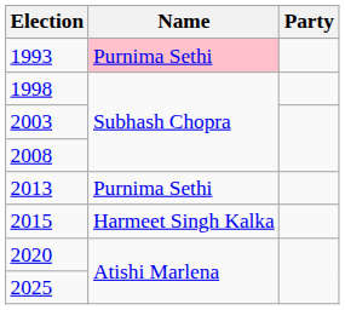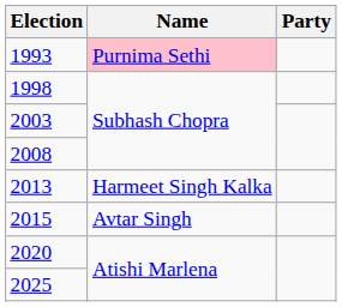 <table class="wikitable sortable">
 <tr>
 <th>Election</th>
 <th>Name</th>
 <th colspan=2>Party</th>
 </tr>
 <tr>
 <td><a href='#'>1993</a></td>
 <td style="background: pink;"><a href='#'>Purnima Sethi</a></td>
 <td></td>
 </tr>
 <tr>
 <td><a href='#'>1998</a></td>
 <td rowspan="3"><a href='#'>Subhash Chopra</a></td>
 <td></td>
 </tr>
 <tr>
 <td><a href='#'>2003</a></td>
 </tr>
 <tr>
 <td><a href='#'>2008</a></td>
 </tr>
 <tr>
 <td><a href='#'>2013</a></td>
-<td><a href='#'>Purnima Sethi</a></td>
+<td><a href='#'>Harmeet Singh Kalka</a></td>
 <td></td>
 </tr>
 <tr>
 <td><a href='#'>2015</a></td>
-<td><a href='#'>Harmeet Singh Kalka</a></td>
+<td><a href='#'>Avtar Singh</a></td>
 <td></td>
 </tr>
 <tr>
 <td><a href='#'>2020</a></td>
 <td rowspan =2><a href='#'>Atishi Marlena</a></td>
 </tr>
 <tr>
 <td><a href='#'>2025</a></td>
 </tr>
 </table>
